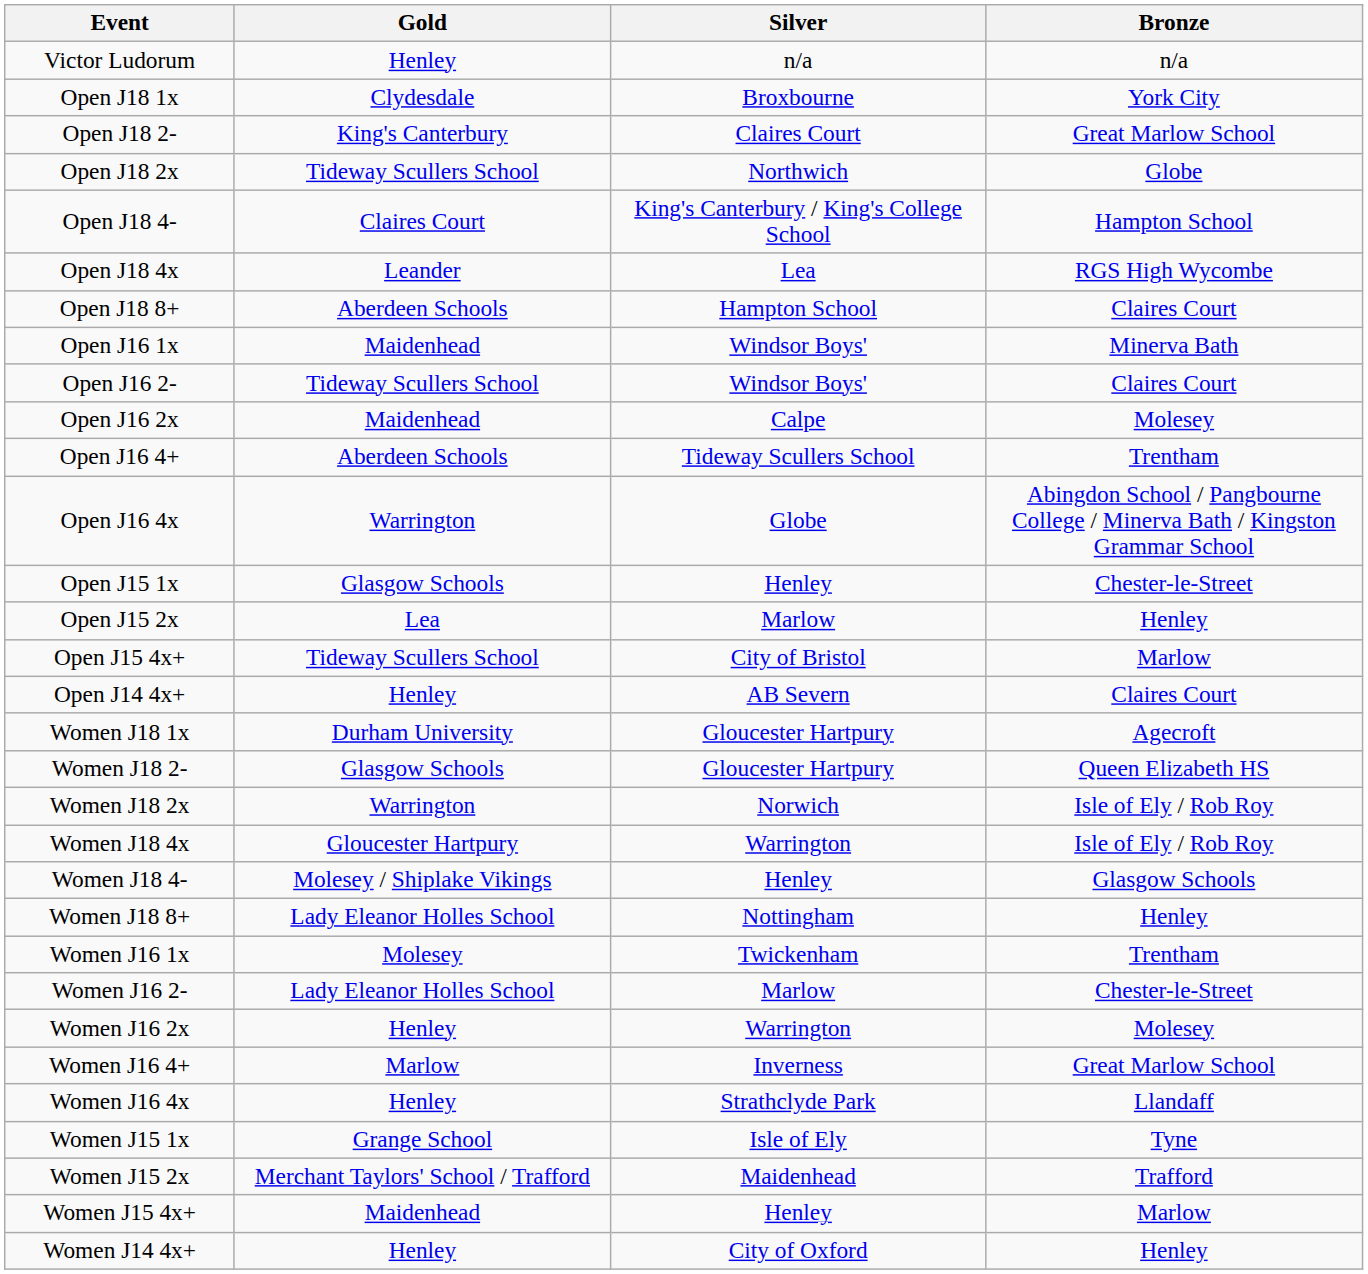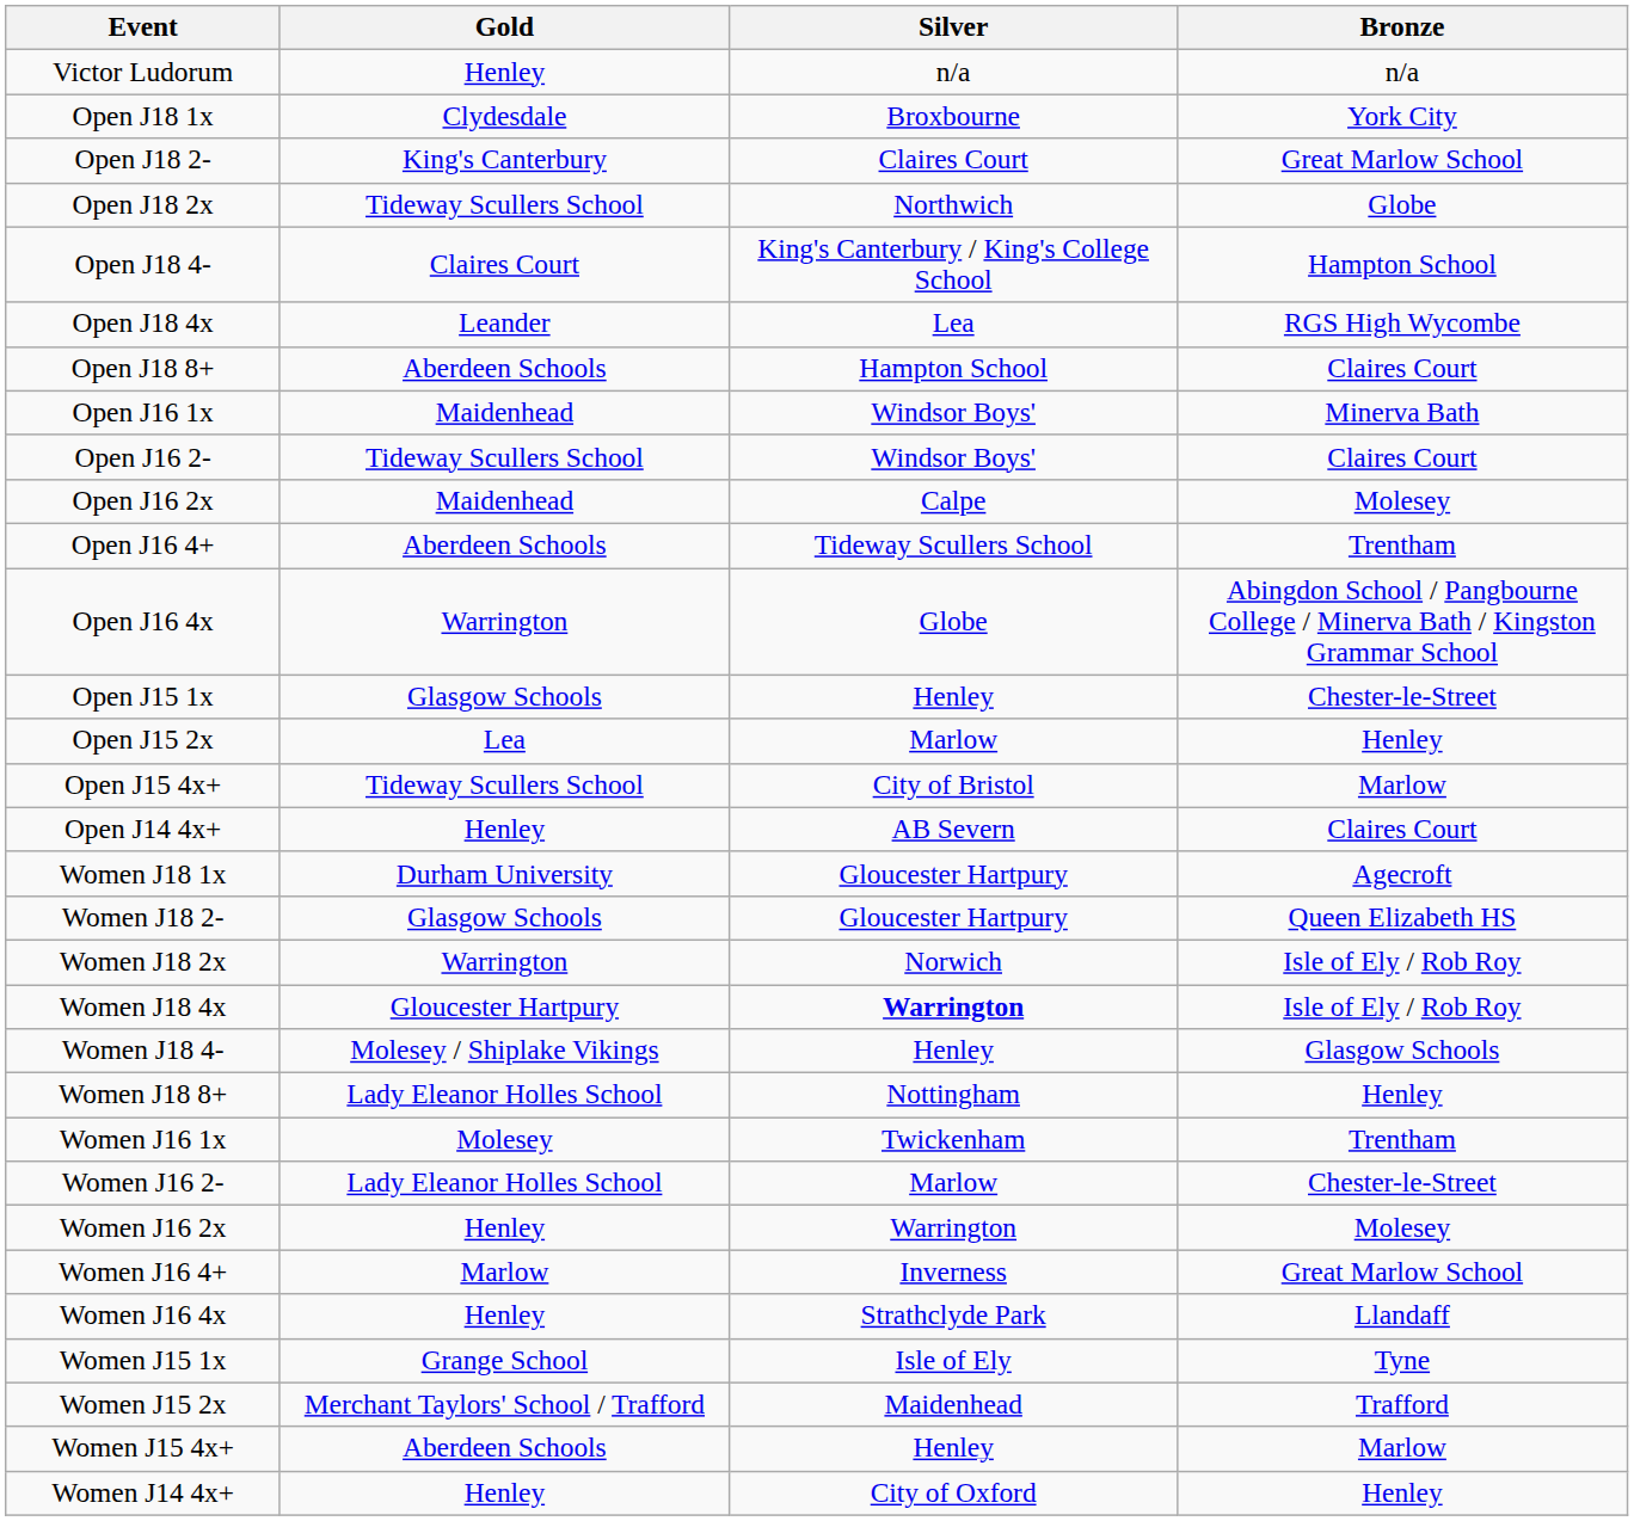 <table class="wikitable" style="text-align:center">
 <tr>
 <th width=150>Event</th>
 <th width=250>Gold</th>
 <th width=250>Silver</th>
 <th width=250>Bronze</th>
 </tr>
 <tr>
 <td>Victor Ludorum</td>
 <td><a href='#'>Henley</a></td>
 <td>n/a</td>
 <td>n/a</td>
 </tr>
 <tr>
 <td>Open J18 1x</td>
 <td><a href='#'>Clydesdale</a></td>
 <td><a href='#'>Broxbourne</a></td>
 <td><a href='#'>York City</a></td>
 </tr>
 <tr>
 <td>Open J18 2-</td>
 <td><a href='#'>King's Canterbury</a></td>
 <td><a href='#'>Claires Court</a></td>
 <td><a href='#'>Great Marlow School</a></td>
 </tr>
 <tr>
 <td>Open J18 2x</td>
 <td><a href='#'>Tideway Scullers School</a></td>
 <td><a href='#'>Northwich</a></td>
 <td><a href='#'>Globe</a></td>
 </tr>
 <tr>
 <td>Open J18 4-</td>
 <td><a href='#'>Claires Court</a></td>
 <td><a href='#'>King's Canterbury</a> / <a href='#'>King's College School</a></td>
 <td><a href='#'>Hampton School</a></td>
 </tr>
 <tr>
 <td>Open J18 4x</td>
 <td><a href='#'>Leander</a></td>
 <td><a href='#'>Lea</a></td>
 <td><a href='#'>RGS High Wycombe</a></td>
 </tr>
 <tr>
 <td>Open J18 8+</td>
 <td><a href='#'>Aberdeen Schools</a></td>
 <td><a href='#'>Hampton School</a></td>
 <td><a href='#'>Claires Court</a></td>
 </tr>
 <tr>
 <td>Open J16 1x</td>
 <td><a href='#'>Maidenhead</a></td>
 <td><a href='#'>Windsor Boys'</a></td>
 <td><a href='#'>Minerva Bath</a></td>
 </tr>
 <tr>
 <td>Open J16 2-</td>
 <td><a href='#'>Tideway Scullers School</a></td>
 <td><a href='#'>Windsor Boys'</a></td>
 <td><a href='#'>Claires Court</a></td>
 </tr>
 <tr>
 <td>Open J16 2x</td>
 <td><a href='#'>Maidenhead</a></td>
 <td><a href='#'>Calpe</a></td>
 <td><a href='#'>Molesey</a></td>
 </tr>
 <tr>
 <td>Open J16 4+</td>
 <td><a href='#'>Aberdeen Schools</a></td>
 <td><a href='#'>Tideway Scullers School</a></td>
 <td><a href='#'>Trentham</a></td>
 </tr>
 <tr>
 <td>Open J16 4x</td>
 <td><a href='#'>Warrington</a></td>
 <td><a href='#'>Globe</a></td>
 <td><a href='#'>Abingdon School</a> / <a href='#'>Pangbourne College</a> / <a href='#'>Minerva Bath</a> / <a href='#'>Kingston Grammar School</a></td>
 </tr>
 <tr>
 <td>Open J15 1x</td>
 <td><a href='#'>Glasgow Schools</a></td>
 <td><a href='#'>Henley</a></td>
 <td><a href='#'>Chester-le-Street</a></td>
 </tr>
 <tr>
 <td>Open J15 2x</td>
 <td><a href='#'>Lea</a></td>
 <td><a href='#'>Marlow</a></td>
 <td><a href='#'>Henley</a></td>
 </tr>
 <tr>
 <td>Open J15 4x+</td>
 <td><a href='#'>Tideway Scullers School</a></td>
 <td><a href='#'>City of Bristol</a></td>
 <td><a href='#'>Marlow</a></td>
 </tr>
 <tr>
 <td>Open J14 4x+</td>
 <td><a href='#'>Henley</a></td>
 <td><a href='#'>AB Severn</a></td>
 <td><a href='#'>Claires Court</a></td>
 </tr>
 <tr>
 <td>Women J18 1x</td>
 <td><a href='#'>Durham University</a></td>
 <td><a href='#'>Gloucester Hartpury</a></td>
 <td><a href='#'>Agecroft</a></td>
 </tr>
 <tr>
 <td>Women J18 2-</td>
 <td><a href='#'>Glasgow Schools</a></td>
 <td><a href='#'>Gloucester Hartpury</a></td>
 <td><a href='#'>Queen Elizabeth HS</a></td>
 </tr>
 <tr>
 <td>Women J18 2x</td>
 <td><a href='#'>Warrington</a></td>
 <td><a href='#'>Norwich</a></td>
 <td><a href='#'>Isle of Ely</a> / <a href='#'>Rob Roy</a></td>
 </tr>
 <tr>
 <td>Women J18 4x</td>
 <td><a href='#'>Gloucester Hartpury</a></td>
-<td><a href='#'>Warrington</a></td>
+<td><strong><a href='#'>Warrington</a></strong></td>
 <td><a href='#'>Isle of Ely</a> / <a href='#'>Rob Roy</a></td>
 </tr>
 <tr>
 <td>Women J18 4-</td>
 <td><a href='#'>Molesey</a> / <a href='#'>Shiplake Vikings</a></td>
 <td><a href='#'>Henley</a></td>
 <td><a href='#'>Glasgow Schools</a></td>
 </tr>
 <tr>
 <td>Women J18 8+</td>
 <td><a href='#'>Lady Eleanor Holles School</a></td>
 <td><a href='#'>Nottingham</a></td>
 <td><a href='#'>Henley</a></td>
 </tr>
 <tr>
 <td>Women J16 1x</td>
 <td><a href='#'>Molesey</a></td>
 <td><a href='#'>Twickenham</a></td>
 <td><a href='#'>Trentham</a></td>
 </tr>
 <tr>
 <td>Women J16 2-</td>
 <td><a href='#'>Lady Eleanor Holles School</a></td>
 <td><a href='#'>Marlow</a></td>
 <td><a href='#'>Chester-le-Street</a></td>
 </tr>
 <tr>
 <td>Women J16 2x</td>
 <td><a href='#'>Henley</a></td>
 <td><a href='#'>Warrington</a></td>
 <td><a href='#'>Molesey</a></td>
 </tr>
 <tr>
 <td>Women J16 4+</td>
 <td><a href='#'>Marlow</a></td>
 <td><a href='#'>Inverness</a></td>
 <td><a href='#'>Great Marlow School</a></td>
 </tr>
 <tr>
 <td>Women J16 4x</td>
 <td><a href='#'>Henley</a></td>
 <td><a href='#'>Strathclyde Park</a></td>
 <td><a href='#'>Llandaff</a></td>
 </tr>
 <tr>
 <td>Women J15 1x</td>
 <td><a href='#'>Grange School</a></td>
 <td><a href='#'>Isle of Ely</a></td>
 <td><a href='#'>Tyne</a></td>
 </tr>
 <tr>
 <td>Women J15 2x</td>
 <td><a href='#'>Merchant Taylors' School</a> / <a href='#'>Trafford</a></td>
 <td><a href='#'>Maidenhead</a></td>
 <td><a href='#'>Trafford</a></td>
 </tr>
 <tr>
 <td>Women J15 4x+</td>
-<td><a href='#'>Maidenhead</a></td>
+<td><a href='#'>Aberdeen Schools</a></td>
 <td><a href='#'>Henley</a></td>
 <td><a href='#'>Marlow</a></td>
 </tr>
 <tr>
 <td>Women J14 4x+</td>
 <td><a href='#'>Henley</a></td>
 <td><a href='#'>City of Oxford</a></td>
 <td><a href='#'>Henley</a></td>
 </tr>
 </table>
